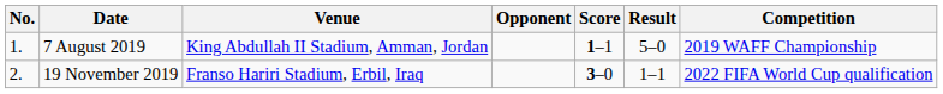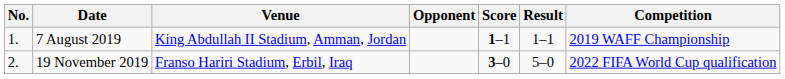 <table class="wikitable" style="font-size:100%;">
 <tr>
 <th>No.</th>
 <th>Date</th>
 <th>Venue</th>
 <th>Opponent</th>
 <th>Score</th>
 <th>Result</th>
 <th>Competition</th>
 </tr>
 <tr>
 <td>1.</td>
 <td>7 August 2019</td>
 <td><a href='#'>King Abdullah II Stadium</a>, <a href='#'>Amman</a>, <a href='#'>Jordan</a></td>
 <td></td>
 <td align=center><strong>1</strong>–1</td>
-<td align=center>5–0</td>
+<td align=center>1–1</td>
 <td><a href='#'>2019 WAFF Championship</a></td>
 </tr>
 <tr>
 <td>2.</td>
 <td>19 November 2019</td>
 <td><a href='#'>Franso Hariri Stadium</a>, <a href='#'>Erbil</a>, <a href='#'>Iraq</a></td>
 <td></td>
 <td align=center><strong>3</strong>–0</td>
-<td align=center>1–1</td>
+<td align=center>5–0</td>
 <td><a href='#'>2022 FIFA World Cup qualification</a></td>
 </tr>
 </table>
